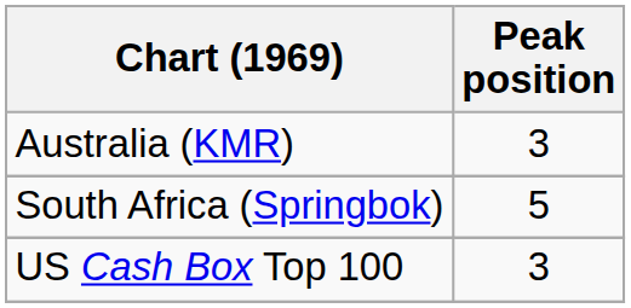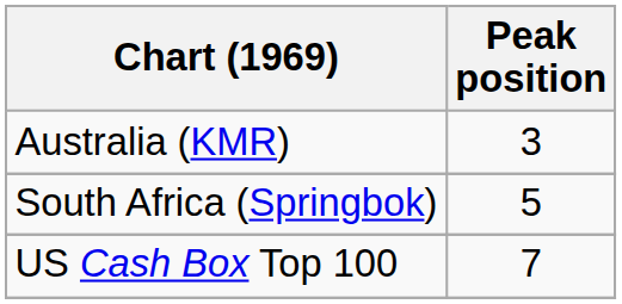 <table class="wikitable sortable">
 <tr>
 <th>Chart (1969)</th>
 <th>Peak<br>position</th>
 </tr>
 <tr>
 <td>Australia (<a href='#'>KMR</a>)</td>
 <td style="text-align:center;">3</td>
 </tr>
 <tr>
 </tr>
 <tr>
 </tr>
 <tr>
 <td>South Africa (<a href='#'>Springbok</a>)</td>
 <td align="center">5</td>
 </tr>
 <tr>
 </tr>
 <tr>
 </tr>
 <tr>
 <td>US <a href='#'><em>Cash Box</em></a> Top 100</td>
-<td align="center">3</td>
+<td align="center">7</td>
 </tr>
 <tr>
 </tr>
 </table>
